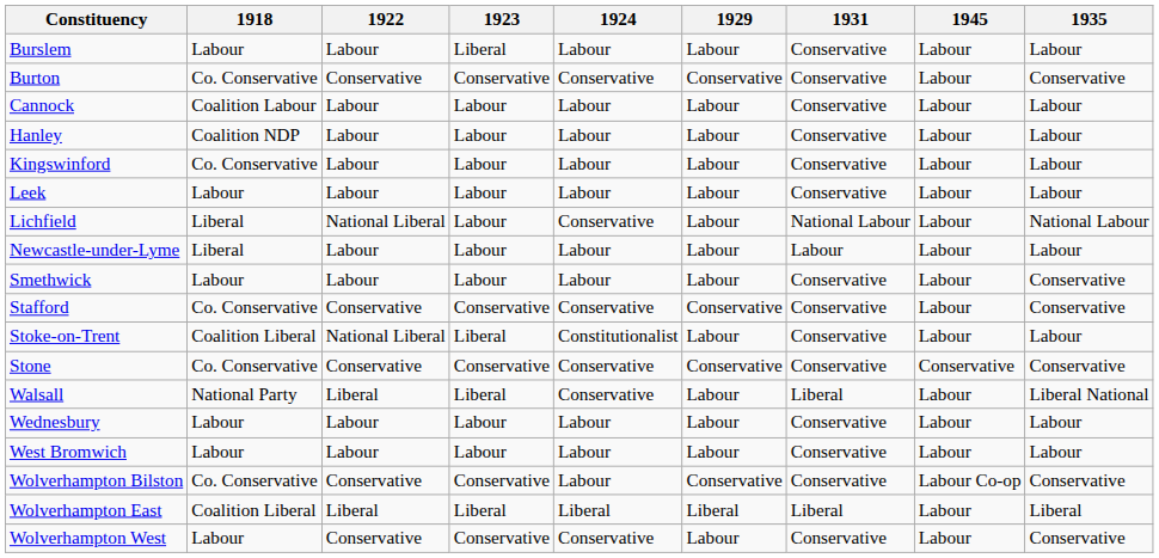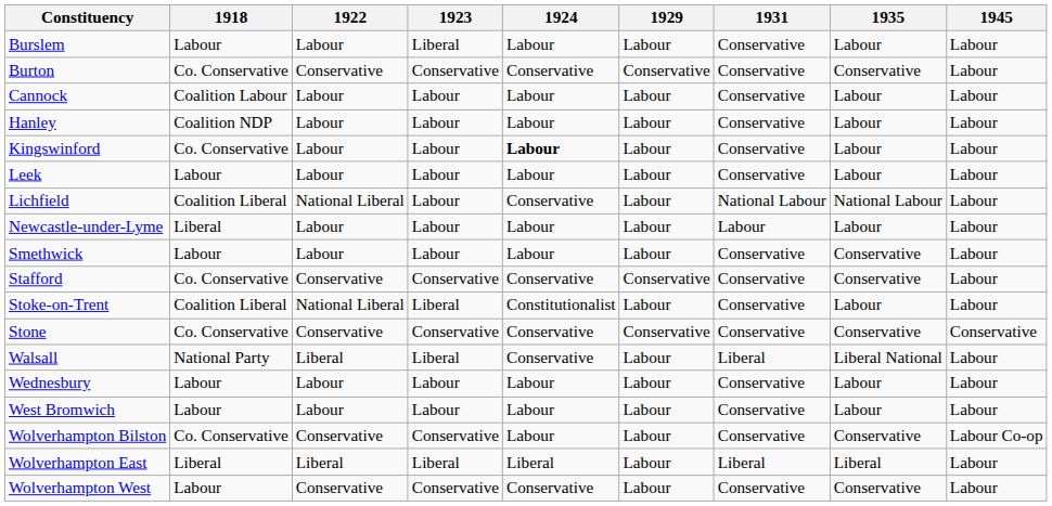 <table class="wikitable sortable">
 <tr>
 <th>Constituency</th>
 <th>1918</th>
 <th>1922</th>
 <th>1923</th>
 <th>1924</th>
 <th>1929</th>
 <th>1931</th>
+<th>1935</th>
 <th>1945</th>
-<th>1935</th>
 </tr>
 <tr>
 <td><a href='#'>Burslem</a></td>
 <td bgcolor=>Labour</td>
 <td bgcolor=>Labour</td>
 <td bgcolor=>Liberal</td>
 <td bgcolor=>Labour</td>
 <td bgcolor=>Labour</td>
 <td bgcolor=>Conservative</td>
 <td bgcolor=>Labour</td>
 <td bgcolor=>Labour</td>
 </tr>
 <tr>
 <td><a href='#'>Burton</a></td>
 <td bgcolor=>Co. Conservative</td>
 <td bgcolor=>Conservative</td>
 <td bgcolor=>Conservative</td>
 <td bgcolor=>Conservative</td>
 <td bgcolor=>Conservative</td>
 <td bgcolor=>Conservative</td>
+<td bgcolor=>Conservative</td>
 <td bgcolor=>Labour</td>
-<td bgcolor=>Conservative</td>
 </tr>
 <tr>
 <td><a href='#'>Cannock</a></td>
 <td bgcolor=>Coalition Labour</td>
 <td bgcolor=>Labour</td>
 <td bgcolor=>Labour</td>
 <td bgcolor=>Labour</td>
 <td bgcolor=>Labour</td>
 <td bgcolor=>Conservative</td>
 <td bgcolor=>Labour</td>
 <td bgcolor=>Labour</td>
 </tr>
 <tr>
 <td><a href='#'>Hanley</a></td>
 <td bgcolor=>Coalition NDP</td>
 <td bgcolor=>Labour</td>
 <td bgcolor=>Labour</td>
 <td bgcolor=>Labour</td>
 <td bgcolor=>Labour</td>
 <td bgcolor=>Conservative</td>
 <td bgcolor=>Labour</td>
 <td bgcolor=>Labour</td>
 </tr>
 <tr>
 <td><a href='#'>Kingswinford</a></td>
 <td bgcolor=>Co. Conservative</td>
 <td bgcolor=>Labour</td>
 <td bgcolor=>Labour</td>
-<td bgcolor=>Labour</td>
+<td bgcolor=><strong>Labour</strong></td>
 <td bgcolor=>Labour</td>
 <td bgcolor=>Conservative</td>
 <td bgcolor=>Labour</td>
 <td bgcolor=>Labour</td>
 </tr>
 <tr>
 <td><a href='#'>Leek</a></td>
 <td bgcolor=>Labour</td>
 <td bgcolor=>Labour</td>
 <td bgcolor=>Labour</td>
 <td bgcolor=>Labour</td>
 <td bgcolor=>Labour</td>
 <td bgcolor=>Conservative</td>
 <td bgcolor=>Labour</td>
 <td bgcolor=>Labour</td>
 </tr>
 <tr>
 <td><a href='#'>Lichfield</a></td>
-<td bgcolor=>Liberal</td>
+<td bgcolor=>Coalition Liberal</td>
 <td bgcolor=>National Liberal</td>
 <td bgcolor=>Labour</td>
 <td bgcolor=>Conservative</td>
 <td bgcolor=>Labour</td>
 <td bgcolor=>National Labour</td>
+<td bgcolor=>National Labour</td>
 <td bgcolor=>Labour</td>
-<td bgcolor=>National Labour</td>
 </tr>
 <tr>
 <td><a href='#'>Newcastle-under-Lyme</a></td>
 <td bgcolor=>Liberal</td>
 <td bgcolor=>Labour</td>
 <td bgcolor=>Labour</td>
 <td bgcolor=>Labour</td>
 <td bgcolor=>Labour</td>
 <td bgcolor=>Labour</td>
 <td bgcolor=>Labour</td>
 <td bgcolor=>Labour</td>
 </tr>
 <tr>
 <td><a href='#'>Smethwick</a></td>
 <td bgcolor=>Labour</td>
 <td bgcolor=>Labour</td>
 <td bgcolor=>Labour</td>
 <td bgcolor=>Labour</td>
 <td bgcolor=>Labour</td>
 <td bgcolor=>Conservative</td>
+<td bgcolor=>Conservative</td>
 <td bgcolor=>Labour</td>
-<td bgcolor=>Conservative</td>
 </tr>
 <tr>
 <td><a href='#'>Stafford</a></td>
 <td bgcolor=>Co. Conservative</td>
 <td bgcolor=>Conservative</td>
 <td bgcolor=>Conservative</td>
 <td bgcolor=>Conservative</td>
 <td bgcolor=>Conservative</td>
 <td bgcolor=>Conservative</td>
+<td bgcolor=>Conservative</td>
 <td bgcolor=>Labour</td>
-<td bgcolor=>Conservative</td>
 </tr>
 <tr>
 <td><a href='#'>Stoke-on-Trent</a></td>
 <td bgcolor=>Coalition Liberal</td>
 <td bgcolor=>National Liberal</td>
 <td bgcolor=>Liberal</td>
 <td bgcolor=>Constitutionalist</td>
 <td bgcolor=>Labour</td>
 <td bgcolor=>Conservative</td>
 <td bgcolor=>Labour</td>
 <td bgcolor=>Labour</td>
 </tr>
 <tr>
 <td><a href='#'>Stone</a></td>
 <td bgcolor=>Co. Conservative</td>
 <td bgcolor=>Conservative</td>
 <td bgcolor=>Conservative</td>
 <td bgcolor=>Conservative</td>
 <td bgcolor=>Conservative</td>
 <td bgcolor=>Conservative</td>
 <td bgcolor=>Conservative</td>
 <td bgcolor=>Conservative</td>
 </tr>
 <tr>
 <td><a href='#'>Walsall</a></td>
 <td bgcolor=>National Party</td>
 <td bgcolor=>Liberal</td>
 <td bgcolor=>Liberal</td>
 <td bgcolor=>Conservative</td>
 <td bgcolor=>Labour</td>
 <td bgcolor=>Liberal</td>
+<td bgcolor=>Liberal National</td>
 <td bgcolor=>Labour</td>
-<td bgcolor=>Liberal National</td>
 </tr>
 <tr>
 <td><a href='#'>Wednesbury</a></td>
 <td bgcolor=>Labour</td>
 <td bgcolor=>Labour</td>
 <td bgcolor=>Labour</td>
 <td bgcolor=>Labour</td>
 <td bgcolor=>Labour</td>
 <td bgcolor=>Conservative</td>
 <td bgcolor=>Labour</td>
 <td bgcolor=>Labour</td>
 </tr>
 <tr>
 <td><a href='#'>West Bromwich</a></td>
 <td bgcolor=>Labour</td>
 <td bgcolor=>Labour</td>
 <td bgcolor=>Labour</td>
 <td bgcolor=>Labour</td>
 <td bgcolor=>Labour</td>
 <td bgcolor=>Conservative</td>
 <td bgcolor=>Labour</td>
 <td bgcolor=>Labour</td>
 </tr>
 <tr>
 <td><a href='#'>Wolverhampton Bilston</a></td>
 <td bgcolor=>Co. Conservative</td>
 <td bgcolor=>Conservative</td>
 <td bgcolor=>Conservative</td>
 <td bgcolor=>Labour</td>
+<td bgcolor=>Labour</td>
 <td bgcolor=>Conservative</td>
 <td bgcolor=>Conservative</td>
 <td bgcolor=>Labour Co-op</td>
-<td bgcolor=>Conservative</td>
 </tr>
 <tr>
 <td><a href='#'>Wolverhampton East</a></td>
-<td bgcolor=>Coalition Liberal</td>
-<td bgcolor=>Liberal</td>
 <td bgcolor=>Liberal</td>
 <td bgcolor=>Liberal</td>
 <td bgcolor=>Liberal</td>
 <td bgcolor=>Liberal</td>
 <td bgcolor=>Labour</td>
 <td bgcolor=>Liberal</td>
+<td bgcolor=>Liberal</td>
+<td bgcolor=>Labour</td>
 </tr>
 <tr>
 <td><a href='#'>Wolverhampton West</a></td>
 <td bgcolor=>Labour</td>
 <td bgcolor=>Conservative</td>
 <td bgcolor=>Conservative</td>
 <td bgcolor=>Conservative</td>
 <td bgcolor=>Labour</td>
 <td bgcolor=>Conservative</td>
+<td bgcolor=>Conservative</td>
 <td bgcolor=>Labour</td>
-<td bgcolor=>Conservative</td>
 </tr>
 </table>
